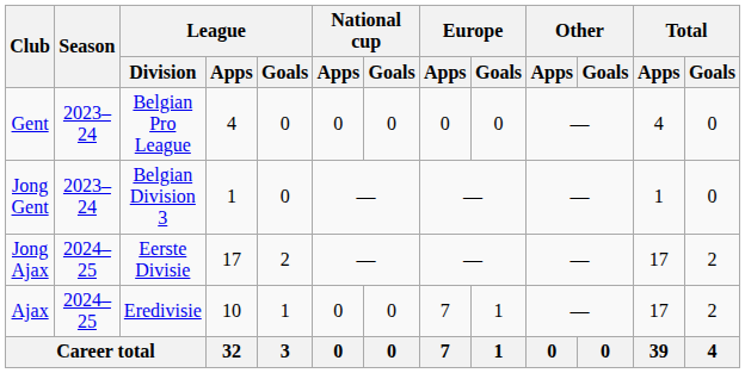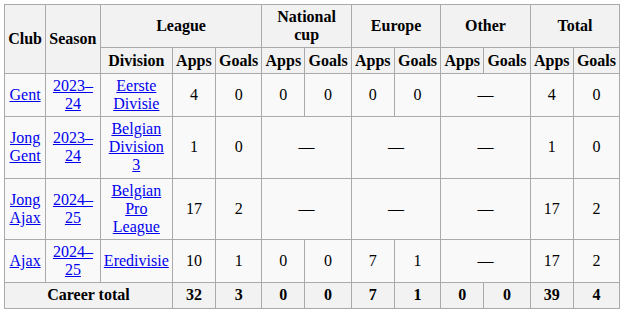 <table class="wikitable" style="text-align:center">
 <tr>
 <th rowspan="2">Club</th>
 <th rowspan="2">Season</th>
 <th colspan="3">League</th>
 <th colspan="2">National cup</th>
 <th colspan="2">Europe</th>
 <th colspan="2">Other</th>
 <th colspan="2">Total</th>
 </tr>
 <tr>
 <th>Division</th>
 <th>Apps</th>
 <th>Goals</th>
 <th>Apps</th>
 <th>Goals</th>
 <th>Apps</th>
 <th>Goals</th>
 <th>Apps</th>
 <th>Goals</th>
 <th>Apps</th>
 <th>Goals</th>
 </tr>
 <tr>
 <td><a href='#'>Gent</a></td>
 <td><a href='#'>2023–24</a></td>
-<td><a href='#'>Belgian Pro League</a></td>
+<td><a href='#'>Eerste Divisie</a></td>
 <td>4</td>
 <td>0</td>
 <td>0</td>
 <td>0</td>
 <td>0</td>
 <td>0</td>
 <td colspan="2">—</td>
 <td>4</td>
 <td>0</td>
 </tr>
 <tr>
 <td><a href='#'>Jong Gent</a></td>
 <td><a href='#'>2023–24</a></td>
 <td><a href='#'>Belgian Division 3</a></td>
 <td>1</td>
 <td>0</td>
 <td colspan="2">—</td>
 <td colspan="2">—</td>
 <td colspan="2">—</td>
 <td>1</td>
 <td>0</td>
 </tr>
 <tr>
 <td><a href='#'>Jong Ajax</a></td>
 <td><a href='#'>2024–25</a></td>
-<td><a href='#'>Eerste Divisie</a></td>
+<td><a href='#'>Belgian Pro League</a></td>
 <td>17</td>
 <td>2</td>
 <td colspan="2">—</td>
 <td colspan="2">—</td>
 <td colspan="2">—</td>
 <td>17</td>
 <td>2</td>
 </tr>
 <tr>
 <td><a href='#'>Ajax</a></td>
 <td><a href='#'>2024–25</a></td>
 <td><a href='#'>Eredivisie</a></td>
 <td>10</td>
 <td>1</td>
 <td>0</td>
 <td>0</td>
 <td>7</td>
 <td>1</td>
 <td colspan="2">—</td>
 <td>17</td>
 <td>2</td>
 </tr>
 <tr>
 <th colspan="3">Career total</th>
 <th>32</th>
 <th>3</th>
 <th>0</th>
 <th>0</th>
 <th>7</th>
 <th>1</th>
 <th>0</th>
 <th>0</th>
 <th>39</th>
 <th>4</th>
 </tr>
 </table>
